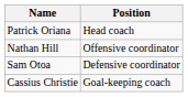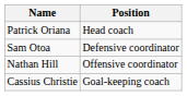 <table class="wikitable">
 <tr>
 <th>Name</th>
 <th>Position</th>
 </tr>
 <tr>
 <td>Patrick Oriana</td>
 <td>Head coach</td>
 </tr>
 <tr>
+<td>Sam Otoa</td>
+<td>Defensive coordinator</td>
+</tr>
+<tr>
 <td>Nathan Hill</td>
 <td>Offensive coordinator</td>
-</tr>
-<tr>
-<td>Sam Otoa</td>
-<td>Defensive coordinator</td>
 </tr>
 <tr>
 <td>Cassius Christie</td>
 <td>Goal-keeping coach</td>
 </tr>
 </table>
